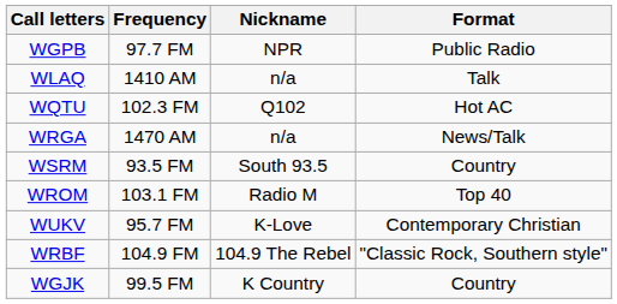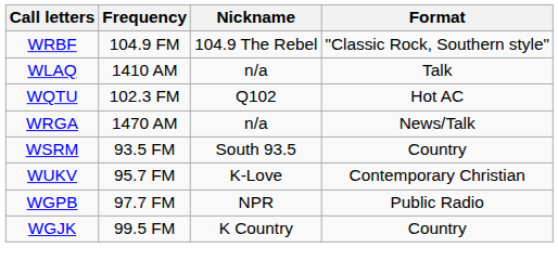 <table class="wikitable" style="text-align:center;margin: 1em auto 1em auto">
 <tr>
 <th>Call letters</th>
 <th>Frequency</th>
 <th>Nickname</th>
 <th>Format</th>
 </tr>
 <tr>
-<td><a href='#'>WGPB</a></td>
-<td>97.7 FM</td>
-<td>NPR</td>
-<td>Public Radio</td>
+<td><a href='#'>WRBF</a></td>
+<td>104.9 FM</td>
+<td>104.9 The Rebel</td>
+<td>"Classic Rock, Southern style"</td>
 </tr>
 <tr>
 <td><a href='#'>WLAQ</a></td>
 <td>1410 AM</td>
 <td>n/a</td>
 <td>Talk</td>
 </tr>
 <tr>
 <td><a href='#'>WQTU</a></td>
 <td>102.3 FM</td>
 <td>Q102</td>
 <td>Hot AC</td>
 </tr>
 <tr>
 <td><a href='#'>WRGA</a></td>
 <td>1470 AM</td>
 <td>n/a</td>
 <td>News/Talk</td>
 </tr>
 <tr>
 <td><a href='#'>WSRM</a></td>
 <td>93.5 FM</td>
 <td>South 93.5</td>
 <td>Country</td>
 </tr>
 <tr>
-<td><a href='#'>WROM</a></td>
-<td>103.1 FM</td>
-<td>Radio M</td>
-<td>Top 40</td>
-</tr>
-<tr>
 <td><a href='#'>WUKV</a></td>
 <td>95.7 FM</td>
 <td>K-Love</td>
 <td>Contemporary Christian</td>
 </tr>
 <tr>
-<td><a href='#'>WRBF</a></td>
-<td>104.9 FM</td>
-<td>104.9 The Rebel</td>
-<td>"Classic Rock, Southern style"</td>
+<td><a href='#'>WGPB</a></td>
+<td>97.7 FM</td>
+<td>NPR</td>
+<td>Public Radio</td>
 </tr>
 <tr>
 <td><a href='#'>WGJK</a></td>
 <td>99.5 FM</td>
 <td>K Country</td>
 <td>Country</td>
 </tr>
 </table>
